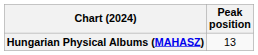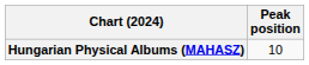 <table class="wikitable plainrowheaders sortable" style="text-align:center;">
 <tr>
 <th scope="col">Chart (2024)</th>
 <th scope="col">Peak<br>position</th>
 </tr>
 <tr>
 <th scope="row">Hungarian Physical Albums (<a href='#'>MAHASZ</a>)</th>
-<td>13</td>
+<td>10</td>
 </tr>
 </table>
